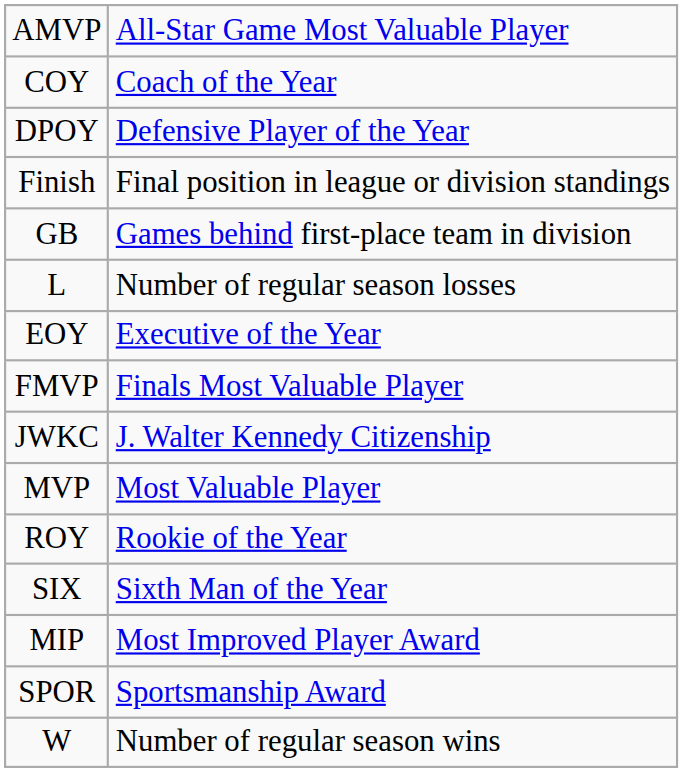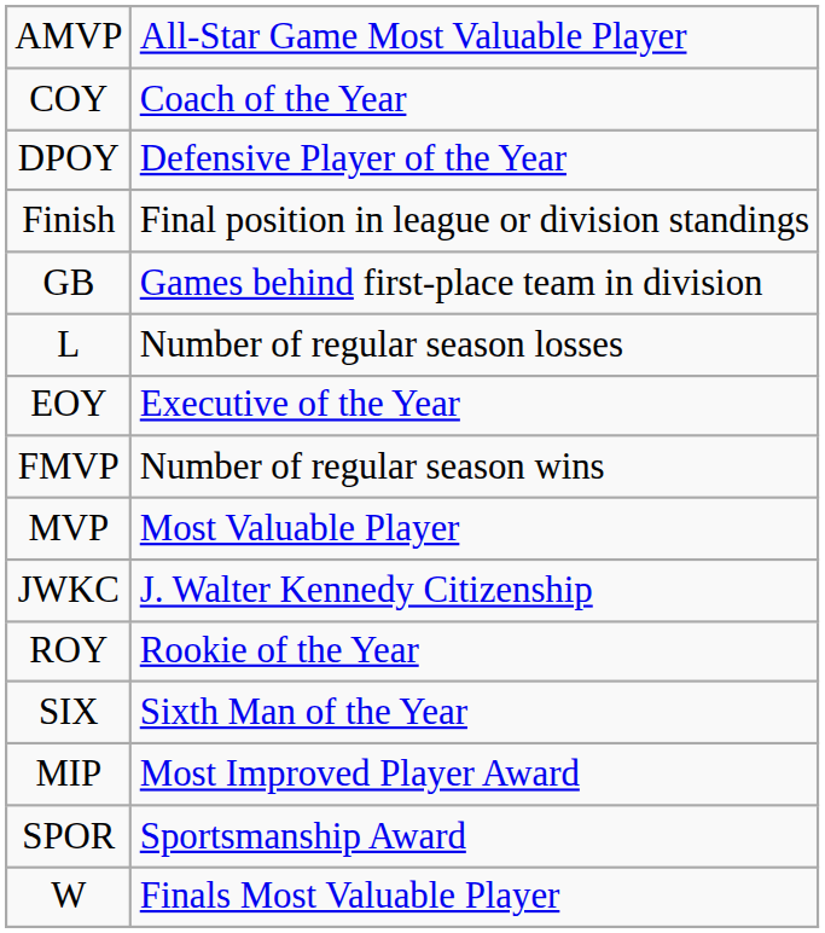 <table class="wikitable" style="font-size:90%">
 <tr>
 <td align=center>AMVP</td>
 <td><a href='#'>All-Star Game Most Valuable Player</a></td>
 </tr>
 <tr>
 <td align=center>COY</td>
 <td><a href='#'>Coach of the Year</a></td>
 </tr>
 <tr>
 <td align=center>DPOY</td>
 <td><a href='#'>Defensive Player of the Year</a></td>
 </tr>
 <tr>
 <td align=center>Finish</td>
 <td>Final position in league or division standings</td>
 </tr>
 <tr>
 <td align=center>GB</td>
 <td><a href='#'>Games behind</a> first-place team in division</td>
 </tr>
 <tr>
 <td align=center>L</td>
 <td>Number of regular season losses</td>
 </tr>
 <tr>
 <td align=center>EOY</td>
 <td><a href='#'>Executive of the Year</a></td>
 </tr>
 <tr>
 <td align=center>FMVP</td>
-<td><a href='#'>Finals Most Valuable Player</a></td>
+<td>Number of regular season wins</td>
+</tr>
+<tr>
+<td align=center>MVP</td>
+<td><a href='#'>Most Valuable Player</a></td>
 </tr>
 <tr>
 <td align=center>JWKC</td>
 <td><a href='#'>J. Walter Kennedy Citizenship</a></td>
-</tr>
-<tr>
-<td align=center>MVP</td>
-<td><a href='#'>Most Valuable Player</a></td>
 </tr>
 <tr>
 <td align=center>ROY</td>
 <td><a href='#'>Rookie of the Year</a></td>
 </tr>
 <tr>
 <td align=center>SIX</td>
 <td><a href='#'>Sixth Man of the Year</a></td>
 </tr>
 <tr>
 <td align=center>MIP</td>
 <td><a href='#'>Most Improved Player Award</a></td>
 </tr>
 <tr>
 <td align=center>SPOR</td>
 <td><a href='#'>Sportsmanship Award</a></td>
 </tr>
 <tr>
 <td align=center>W</td>
-<td>Number of regular season wins</td>
+<td><a href='#'>Finals Most Valuable Player</a></td>
 </tr>
 </table>
